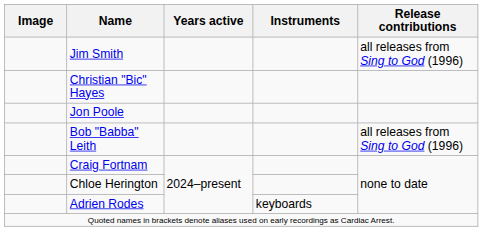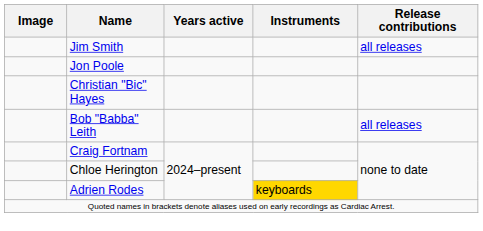 <table class="wikitable" border="1" width="100%">
 <tr>
 <th width="75">Image</th>
 <th width="120">Name</th>
 <th width="110">Years active</th>
 <th width="130">Instruments</th>
 <th>Release contributions</th>
 </tr>
 <tr>
 <td></td>
 <td><a href='#'>Jim Smith</a><br></td>
 <td></td>
 <td></td>
-<td>all releases from <em><a href='#'>Sing to God</a></em> (1996)</td>
+<td><a href='#'>all releases</a></td>
+</tr>
+<tr>
+<td></td>
+<td><a href='#'>Jon Poole</a></td>
+<td></td>
+<td></td>
+<td></td>
 </tr>
 <tr>
 <td></td>
 <td><a href='#'>Christian "Bic" Hayes</a></td>
 <td></td>
 <td></td>
 <td></td>
 </tr>
 <tr>
 <td></td>
-<td><a href='#'>Jon Poole</a></td>
-<td></td>
-<td></td>
-<td></td>
-</tr>
-<tr>
-<td></td>
 <td><a href='#'>Bob "Babba" Leith</a></td>
 <td></td>
 <td></td>
-<td>all releases from <em><a href='#'>Sing to God</a></em> (1996)</td>
+<td><a href='#'>all releases</a></td>
 </tr>
 <tr>
 <td></td>
 <td><a href='#'>Craig Fortnam</a></td>
 <td rowspan="3">2024–present</td>
 <td></td>
 <td rowspan="3">none to date</td>
 </tr>
 <tr>
 <td></td>
 <td>Chloe Herington</td>
 <td></td>
 </tr>
 <tr>
 <td></td>
 <td><a href='#'>Adrien Rodes</a></td>
-<td>keyboards</td>
+<td style="background: gold;">keyboards</td>
 </tr>
 <tr>
 <td colspan="5" align="center" style="font-size: 8pt">Quoted names in brackets denote aliases used on early recordings as Cardiac Arrest.</td>
 </tr>
 </table>
